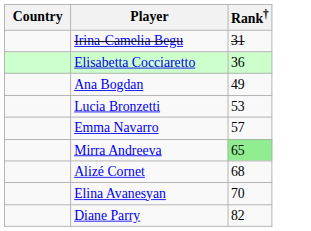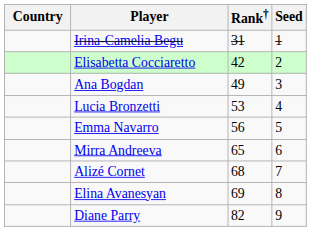 <table class="sortable wikitable nowrap">
 <tr>
 <th width="70">Country</th>
 <th width="175">Player</th>
 <th>Rank<sup>†</sup></th>
+<th>Seed</th>
 </tr>
 <tr>
 <td><s></s></td>
 <td><s><a href='#'>Irina-Camelia Begu</a></s></td>
 <td><s>31</s></td>
+<td><s>1</s></td>
 </tr>
 <tr bgcolor=#cfc>
 <td></td>
 <td><a href='#'>Elisabetta Cocciaretto</a></td>
-<td>36</td>
+<td>42</td>
+<td>2</td>
 </tr>
 <tr>
 <td></td>
 <td><a href='#'>Ana Bogdan</a></td>
 <td>49</td>
+<td>3</td>
 </tr>
 <tr>
 <td></td>
 <td><a href='#'>Lucia Bronzetti</a></td>
 <td>53</td>
+<td>4</td>
 </tr>
 <tr>
 <td></td>
 <td><a href='#'>Emma Navarro</a></td>
-<td>57</td>
+<td>56</td>
+<td>5</td>
 </tr>
 <tr>
 <td></td>
 <td><a href='#'>Mirra Andreeva</a></td>
-<td style="background: lightgreen;">65</td>
+<td>65</td>
+<td>6</td>
 </tr>
 <tr>
 <td></td>
 <td><a href='#'>Alizé Cornet</a></td>
 <td>68</td>
+<td>7</td>
 </tr>
 <tr>
 <td></td>
 <td><a href='#'>Elina Avanesyan</a></td>
-<td>70</td>
+<td>69</td>
+<td>8</td>
 </tr>
 <tr>
 <td></td>
 <td><a href='#'>Diane Parry</a></td>
 <td>82</td>
+<td>9</td>
 </tr>
 </table>
